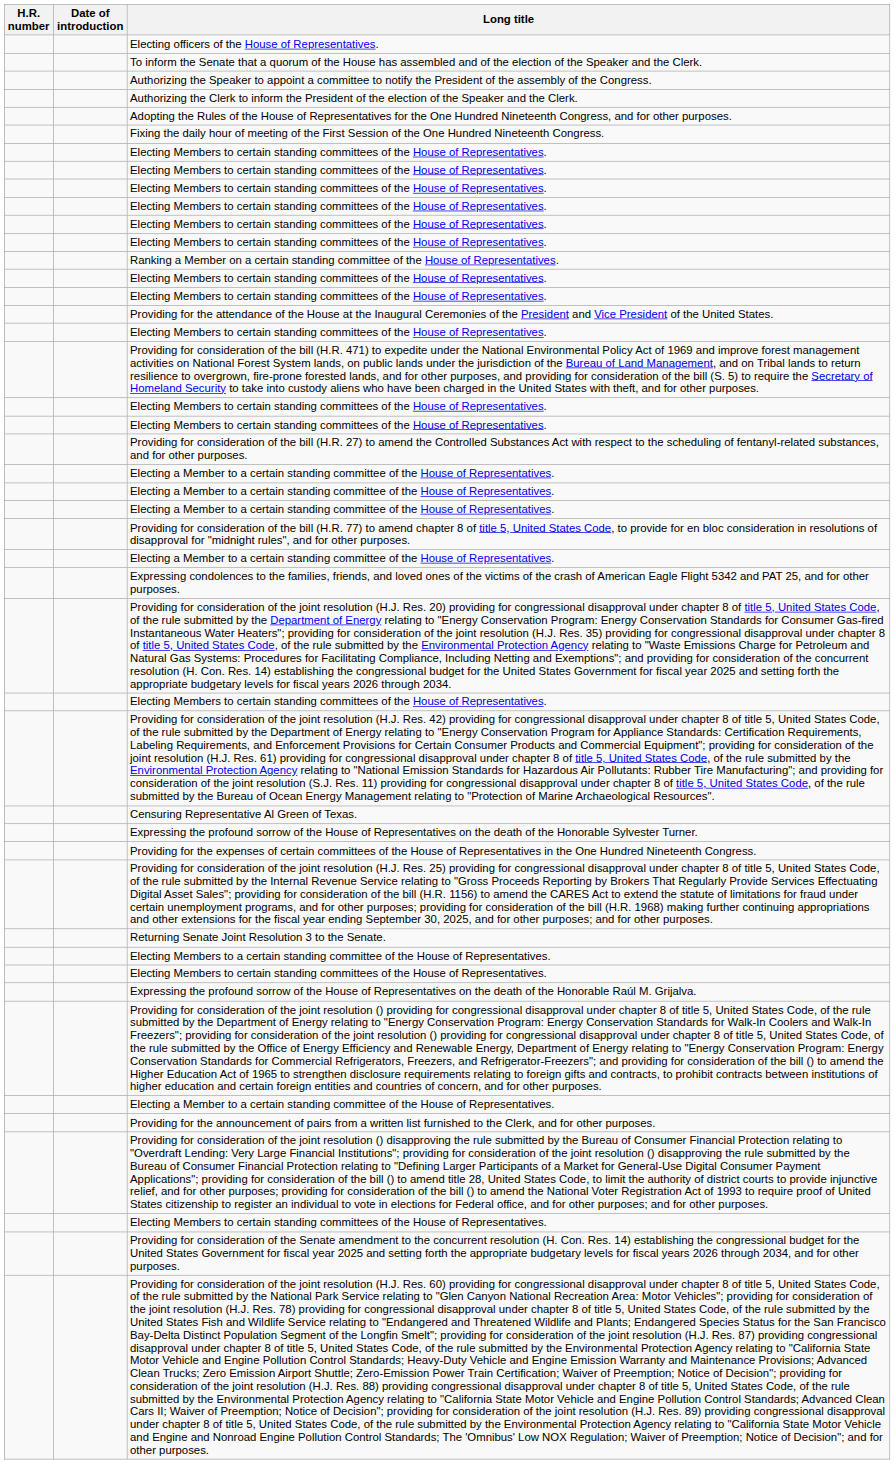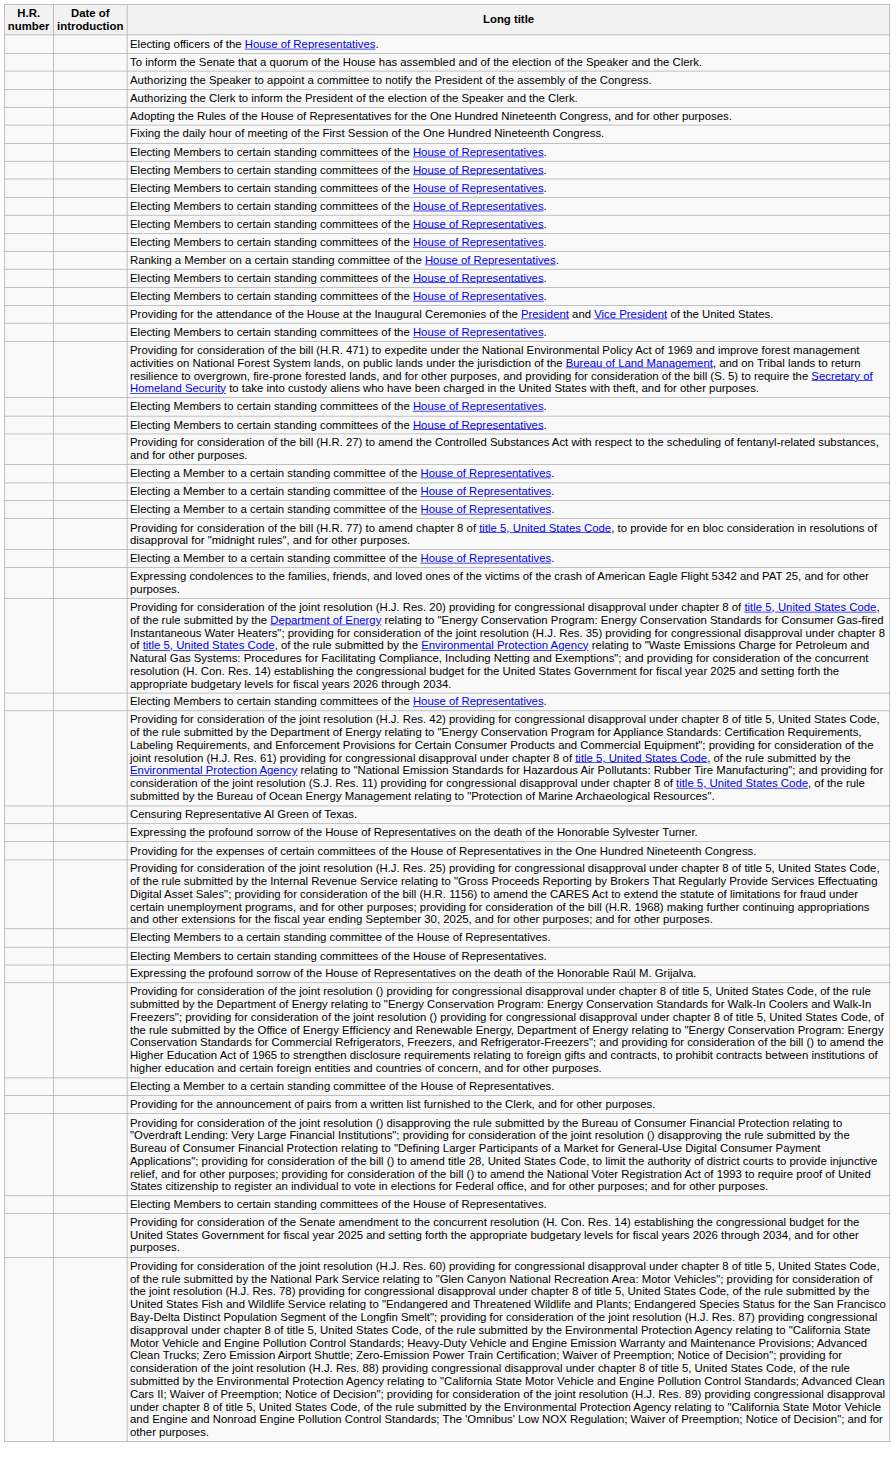 <table class="wikitable">
 <tr>
 <th>H.R. number</th>
 <th>Date of introduction</th>
 <th>Long title</th>
 </tr>
 <tr>
 <td></td>
 <td></td>
 <td>Electing officers of the <a href='#'>House of Representatives</a>.</td>
 </tr>
 <tr>
 <td></td>
 <td></td>
 <td>To inform the Senate that a quorum of the House has assembled and of the election of the Speaker and the Clerk.</td>
 </tr>
 <tr>
 <td></td>
 <td></td>
 <td>Authorizing the Speaker to appoint a committee to notify the President of the assembly of the Congress.</td>
 </tr>
 <tr>
 <td></td>
 <td></td>
 <td>Authorizing the Clerk to inform the President of the election of the Speaker and the Clerk.</td>
 </tr>
 <tr>
 <td></td>
 <td></td>
 <td>Adopting the Rules of the House of Representatives for the One Hundred Nineteenth Congress, and for other purposes.</td>
 </tr>
 <tr>
 <td></td>
 <td></td>
 <td>Fixing the daily hour of meeting of the First Session of the One Hundred Nineteenth Congress.</td>
 </tr>
 <tr>
 <td></td>
 <td></td>
 <td>Electing Members to certain standing committees of the <a href='#'>House of Representatives</a>.</td>
 </tr>
 <tr>
 <td></td>
 <td></td>
 <td>Electing Members to certain standing committees of the <a href='#'>House of Representatives</a>.</td>
 </tr>
 <tr>
 <td></td>
 <td></td>
 <td>Electing Members to certain standing committees of the <a href='#'>House of Representatives</a>.</td>
 </tr>
 <tr>
 <td></td>
 <td></td>
 <td>Electing Members to certain standing committees of the <a href='#'>House of Representatives</a>.</td>
 </tr>
 <tr>
 <td></td>
 <td></td>
 <td>Electing Members to certain standing committees of the <a href='#'>House of Representatives</a>.</td>
 </tr>
 <tr>
 <td></td>
 <td></td>
 <td>Electing Members to certain standing committees of the <a href='#'>House of Representatives</a>.</td>
 </tr>
 <tr>
 <td></td>
 <td></td>
 <td>Ranking a Member on a certain standing committee of the <a href='#'>House of Representatives</a>.</td>
 </tr>
 <tr>
 <td></td>
 <td></td>
 <td>Electing Members to certain standing committees of the <a href='#'>House of Representatives</a>.</td>
 </tr>
 <tr>
 <td></td>
 <td></td>
 <td>Electing Members to certain standing committees of the <a href='#'>House of Representatives</a>.</td>
 </tr>
 <tr>
 <td></td>
 <td></td>
 <td>Providing for the attendance of the House at the Inaugural Ceremonies of the <a href='#'>President</a> and <a href='#'>Vice President</a> of the United States.</td>
 </tr>
 <tr>
 <td></td>
 <td></td>
 <td>Electing Members to certain standing committees of the <a href='#'>House of Representatives</a>.</td>
 </tr>
 <tr>
 <td></td>
 <td></td>
 <td>Providing for consideration of the bill (H.R. 471) to expedite under the National Environmental Policy Act of 1969 and improve forest management activities on National Forest System lands, on public lands under the jurisdiction of the <a href='#'>Bureau of Land Management</a>, and on Tribal lands to return resilience to overgrown, fire-prone forested lands, and for other purposes, and providing for consideration of the bill (S. 5) to require the <a href='#'>Secretary of Homeland Security</a> to take into custody aliens who have been charged in the United States with theft, and for other purposes.</td>
 </tr>
 <tr>
 <td></td>
 <td></td>
 <td>Electing Members to certain standing committees of the <a href='#'>House of Representatives</a>.</td>
 </tr>
 <tr>
 <td></td>
 <td></td>
 <td>Electing Members to certain standing committees of the <a href='#'>House of Representatives</a>.</td>
 </tr>
 <tr>
 <td></td>
 <td></td>
 <td>Providing for consideration of the bill (H.R. 27) to amend the Controlled Substances Act with respect to the scheduling of fentanyl-related substances, and for other purposes.</td>
 </tr>
 <tr>
 <td></td>
 <td></td>
 <td>Electing a Member to a certain standing committee of the <a href='#'>House of Representatives</a>.</td>
 </tr>
 <tr>
 <td></td>
 <td></td>
 <td>Electing a Member to a certain standing committee of the <a href='#'>House of Representatives</a>.</td>
 </tr>
 <tr>
 <td></td>
 <td></td>
 <td>Electing a Member to a certain standing committee of the <a href='#'>House of Representatives</a>.</td>
 </tr>
 <tr>
 <td></td>
 <td></td>
 <td>Providing for consideration of the bill (H.R. 77) to amend chapter 8 of <a href='#'>title 5, United States Code</a>, to provide for en bloc consideration in resolutions of disapproval for "midnight rules", and for other purposes.</td>
 </tr>
 <tr>
 <td></td>
 <td></td>
 <td>Electing a Member to a certain standing committee of the <a href='#'>House of Representatives</a>.</td>
 </tr>
 <tr>
 <td></td>
 <td></td>
 <td>Expressing condolences to the families, friends, and loved ones of the victims of the crash of American Eagle Flight 5342 and PAT 25, and for other purposes.</td>
 </tr>
 <tr>
 <td></td>
 <td></td>
 <td>Providing for consideration of the joint resolution (H.J. Res. 20) providing for congressional disapproval under chapter 8 of <a href='#'>title 5, United States Code</a>, of the rule submitted by the <a href='#'>Department of Energy</a> relating to "Energy Conservation Program: Energy Conservation Standards for Consumer Gas-fired Instantaneous Water Heaters"; providing for consideration of the joint resolution (H.J. Res. 35) providing for congressional disapproval under chapter 8 of <a href='#'>title 5, United States Code</a>, of the rule submitted by the <a href='#'>Environmental Protection Agency</a> relating to "Waste Emissions Charge for Petroleum and Natural Gas Systems: Procedures for Facilitating Compliance, Including Netting and Exemptions"; and providing for consideration of the concurrent resolution (H. Con. Res. 14) establishing the congressional budget for the United States Government for fiscal year 2025 and setting forth the appropriate budgetary levels for fiscal years 2026 through 2034.</td>
 </tr>
 <tr>
 <td></td>
 <td></td>
 <td>Electing Members to certain standing committees of the <a href='#'>House of Representatives</a>.</td>
 </tr>
 <tr>
 <td></td>
 <td></td>
 <td>Providing for consideration of the joint resolution (H.J. Res. 42) providing for congressional disapproval under chapter 8 of title 5, United States Code, of the rule submitted by the Department of Energy relating to "Energy Conservation Program for Appliance Standards: Certification Requirements, Labeling Requirements, and Enforcement Provisions for Certain Consumer Products and Commercial Equipment"; providing for consideration of the joint resolution (H.J. Res. 61) providing for congressional disapproval under chapter 8 of <a href='#'>title 5, United States Code</a>, of the rule submitted by the <a href='#'>Environmental Protection Agency</a> relating to "National Emission Standards for Hazardous Air Pollutants: Rubber Tire Manufacturing"; and providing for consideration of the joint resolution (S.J. Res. 11) providing for congressional disapproval under chapter 8 of <a href='#'>title 5, United States Code</a>, of the rule submitted by the Bureau of Ocean Energy Management relating to "Protection of Marine Archaeological Resources".</td>
 </tr>
 <tr>
 <td></td>
 <td></td>
 <td>Censuring Representative Al Green of Texas.</td>
 </tr>
 <tr>
 <td></td>
 <td></td>
 <td>Expressing the profound sorrow of the House of Representatives on the death of the Honorable Sylvester Turner.</td>
 </tr>
 <tr>
 <td></td>
 <td></td>
 <td>Providing for the expenses of certain committees of the House of Representatives in the One Hundred Nineteenth Congress.</td>
 </tr>
 <tr>
 <td></td>
 <td></td>
 <td>Providing for consideration of the joint resolution (H.J. Res. 25) providing for congressional disapproval under chapter 8 of title 5, United States Code, of the rule submitted by the Internal Revenue Service relating to "Gross Proceeds Reporting by Brokers That Regularly Provide Services Effectuating Digital Asset Sales"; providing for consideration of the bill (H.R. 1156) to amend the CARES Act to extend the statute of limitations for fraud under certain unemployment programs, and for other purposes; providing for consideration of the bill (H.R. 1968) making further continuing appropriations and other extensions for the fiscal year ending September 30, 2025, and for other purposes; and for other purposes.</td>
 </tr>
 <tr>
 <td></td>
 <td></td>
-<td>Returning Senate Joint Resolution 3 to the Senate.</td>
-</tr>
-<tr>
-<td></td>
-<td></td>
 <td>Electing Members to a certain standing committee of the House of Representatives.</td>
 </tr>
 <tr>
 <td></td>
 <td></td>
 <td>Electing Members to certain standing committees of the House of Representatives.</td>
 </tr>
 <tr>
 <td></td>
 <td></td>
 <td>Expressing the profound sorrow of the House of Representatives on the death of the Honorable Raúl M. Grijalva.</td>
 </tr>
 <tr>
 <td></td>
 <td></td>
 <td>Providing for consideration of the joint resolution () providing for congressional disapproval under chapter 8 of title 5, United States Code, of the rule submitted by the Department of Energy relating to "Energy Conservation Program: Energy Conservation Standards for Walk-In Coolers and Walk-In Freezers"; providing for consideration of the joint resolution () providing for congressional disapproval under chapter 8 of title 5, United States Code, of the rule submitted by the Office of Energy Efficiency and Renewable Energy, Department of Energy relating to "Energy Conservation Program: Energy Conservation Standards for Commercial Refrigerators, Freezers, and Refrigerator-Freezers"; and providing for consideration of the bill () to amend the Higher Education Act of 1965 to strengthen disclosure requirements relating to foreign gifts and contracts, to prohibit contracts between institutions of higher education and certain foreign entities and countries of concern, and for other purposes.</td>
 </tr>
 <tr>
 <td></td>
 <td></td>
 <td>Electing a Member to a certain standing committee of the House of Representatives.</td>
 </tr>
 <tr>
 <td></td>
 <td></td>
 <td>Providing for the announcement of pairs from a written list furnished to the Clerk, and for other purposes.</td>
 </tr>
 <tr>
 <td></td>
 <td></td>
 <td>Providing for consideration of the joint resolution () disapproving the rule submitted by the Bureau of Consumer Financial Protection relating to "Overdraft Lending: Very Large Financial Institutions"; providing for consideration of the joint resolution () disapproving the rule submitted by the Bureau of Consumer Financial Protection relating to "Defining Larger Participants of a Market for General-Use Digital Consumer Payment Applications"; providing for consideration of the bill () to amend title 28, United States Code, to limit the authority of district courts to provide injunctive relief, and for other purposes; providing for consideration of the bill () to amend the National Voter Registration Act of 1993 to require proof of United States citizenship to register an individual to vote in elections for Federal office, and for other purposes; and for other purposes.</td>
 </tr>
 <tr>
 <td></td>
 <td></td>
 <td>Electing Members to certain standing committees of the House of Representatives.</td>
 </tr>
 <tr>
 <td></td>
 <td></td>
 <td>Providing for consideration of the Senate amendment to the concurrent resolution (H. Con. Res. 14) establishing the congressional budget for the United States Government for fiscal year 2025 and setting forth the appropriate budgetary levels for fiscal years 2026 through 2034, and for other purposes.</td>
 </tr>
 <tr>
 <td></td>
 <td></td>
 <td>Providing for consideration of the joint resolution (H.J. Res. 60) providing for congressional disapproval under chapter 8 of title 5, United States Code, of the rule submitted by the National Park Service relating to "Glen Canyon National Recreation Area: Motor Vehicles"; providing for consideration of the joint resolution (H.J. Res. 78) providing for congressional disapproval under chapter 8 of title 5, United States Code, of the rule submitted by the United States Fish and Wildlife Service relating to "Endangered and Threatened Wildlife and Plants; Endangered Species Status for the San Francisco Bay-Delta Distinct Population Segment of the Longfin Smelt"; providing for consideration of the joint resolution (H.J. Res. 87) providing congressional disapproval under chapter 8 of title 5, United States Code, of the rule submitted by the Environmental Protection Agency relating to "California State Motor Vehicle and Engine Pollution Control Standards; Heavy-Duty Vehicle and Engine Emission Warranty and Maintenance Provisions; Advanced Clean Trucks; Zero Emission Airport Shuttle; Zero-Emission Power Train Certification; Waiver of Preemption; Notice of Decision"; providing for consideration of the joint resolution (H.J. Res. 88) providing congressional disapproval under chapter 8 of title 5, United States Code, of the rule submitted by the Environmental Protection Agency relating to "California State Motor Vehicle and Engine Pollution Control Standards; Advanced Clean Cars II; Waiver of Preemption; Notice of Decision"; providing for consideration of the joint resolution (H.J. Res. 89) providing congressional disapproval under chapter 8 of title 5, United States Code, of the rule submitted by the Environmental Protection Agency relating to "California State Motor Vehicle and Engine and Nonroad Engine Pollution Control Standards; The 'Omnibus' Low NOX Regulation; Waiver of Preemption; Notice of Decision"; and for other purposes.</td>
 </tr>
 </table>
